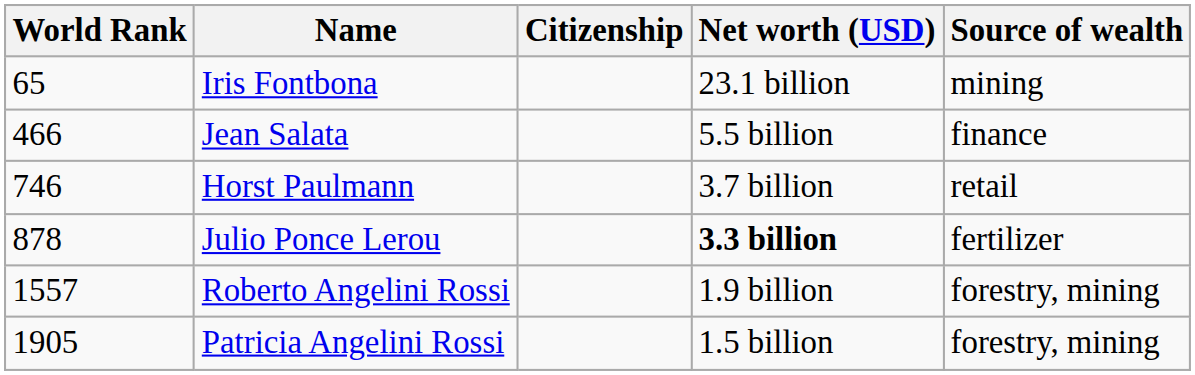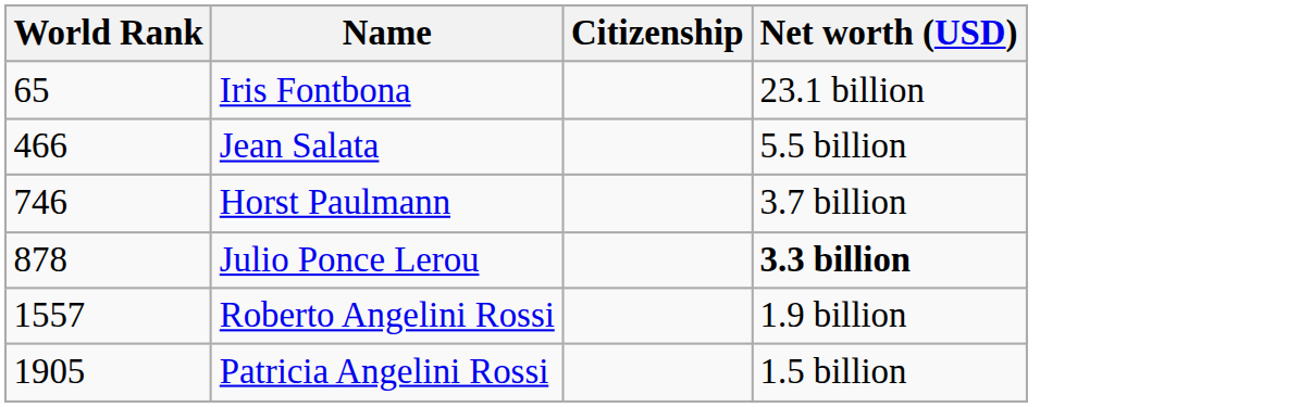 <table class="wikitable">
 <tr>
 <th>World Rank</th>
 <th>Name</th>
 <th>Citizenship</th>
 <th>Net worth (<a href='#'>USD</a>)</th>
-<th>Source of wealth</th>
 </tr>
 <tr>
 <td>65</td>
 <td><a href='#'>Iris Fontbona</a></td>
 <td></td>
 <td>23.1 billion</td>
-<td>mining</td>
 </tr>
 <tr>
 <td>466</td>
 <td><a href='#'>Jean Salata</a></td>
 <td></td>
 <td>5.5 billion</td>
-<td>finance</td>
 </tr>
 <tr>
 <td>746</td>
 <td><a href='#'>Horst Paulmann</a></td>
 <td> <br> </td>
 <td>3.7 billion</td>
-<td>retail</td>
 </tr>
 <tr>
 <td>878</td>
 <td><a href='#'>Julio Ponce Lerou</a></td>
 <td></td>
 <td><strong>3.3 billion</strong></td>
-<td>fertilizer</td>
 </tr>
 <tr>
 <td>1557</td>
 <td><a href='#'>Roberto Angelini Rossi</a></td>
 <td></td>
 <td>1.9 billion</td>
-<td>forestry, mining</td>
 </tr>
 <tr>
 <td>1905</td>
 <td><a href='#'>Patricia Angelini Rossi</a></td>
 <td></td>
 <td>1.5 billion</td>
-<td>forestry, mining</td>
 </tr>
 </table>
